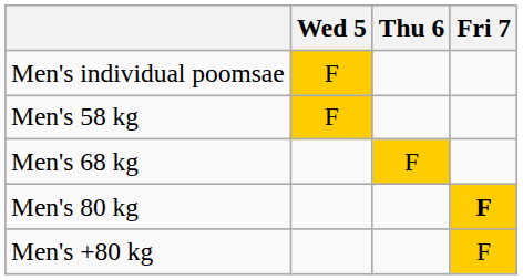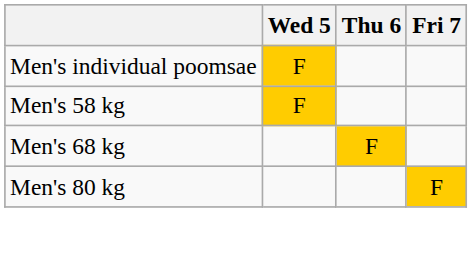 <table class="wikitable" style="margin:0.5em auto; font-size:90%; line-height:1.25em; text-align:center;">
 <tr>
 <th></th>
 <th>Wed 5</th>
 <th>Thu 6</th>
 <th>Fri 7</th>
 </tr>
 <tr>
 <td align=left>Men's individual poomsae</td>
 <td style="background-color:#FFCC00;">F</td>
 <td></td>
 <td></td>
 </tr>
 <tr>
 <td align=left>Men's 58 kg</td>
 <td style="background-color:#FFCC00;">F</td>
 <td></td>
 <td></td>
 </tr>
 <tr>
 <td align=left>Men's 68 kg</td>
 <td></td>
 <td style="background-color:#FFCC00;">F</td>
 <td></td>
 </tr>
 <tr>
 <td align=left>Men's 80 kg</td>
 <td></td>
 <td></td>
-<td style="background-color:#FFCC00;"><strong>F</strong></td>
-</tr>
-<tr>
-<td align=left>Men's +80 kg</td>
-<td></td>
-<td></td>
 <td style="background-color:#FFCC00;">F</td>
 </tr>
 </table>
